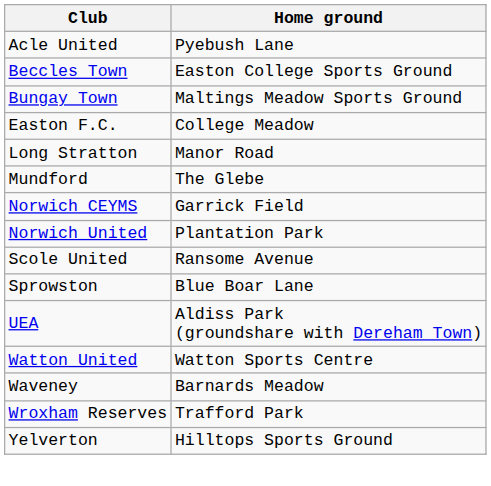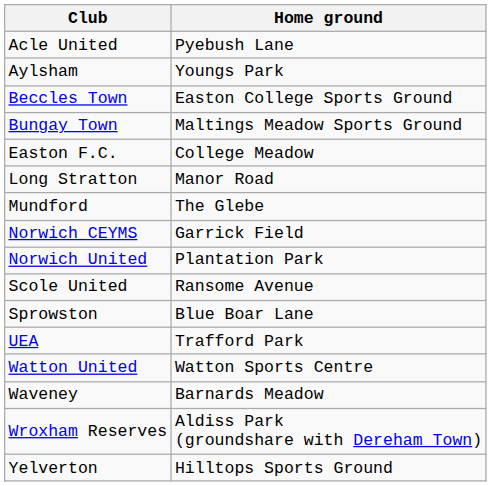 <table class="wikitable">
 <tr>
 <th>Club</th>
 <th>Home ground</th>
 </tr>
 <tr>
 <td>Acle United</td>
 <td>Pyebush Lane</td>
+</tr>
+<tr>
+<td>Aylsham</td>
+<td>Youngs Park</td>
 </tr>
 <tr>
 <td><a href='#'>Beccles Town</a></td>
 <td>Easton College Sports Ground</td>
 </tr>
 <tr>
 <td><a href='#'>Bungay Town</a></td>
 <td>Maltings Meadow Sports Ground</td>
 </tr>
 <tr>
 <td>Easton F.C.</td>
 <td>College Meadow</td>
 </tr>
 <tr>
 <td>Long Stratton</td>
 <td>Manor Road</td>
 </tr>
 <tr>
 <td>Mundford</td>
 <td>The Glebe</td>
 </tr>
 <tr>
 <td><a href='#'>Norwich CEYMS</a></td>
 <td>Garrick Field</td>
 </tr>
 <tr>
 <td><a href='#'>Norwich United</a></td>
 <td>Plantation Park</td>
 </tr>
 <tr>
 <td>Scole United</td>
 <td>Ransome Avenue</td>
 </tr>
 <tr>
 <td>Sprowston</td>
 <td>Blue Boar Lane</td>
 </tr>
 <tr>
 <td><a href='#'>UEA</a></td>
-<td>Aldiss Park<br>(groundshare with <a href='#'>Dereham Town</a>)</td>
+<td>Trafford Park</td>
 </tr>
 <tr>
 <td><a href='#'>Watton United</a></td>
 <td>Watton Sports Centre</td>
 </tr>
 <tr>
 <td>Waveney</td>
 <td>Barnards Meadow</td>
 </tr>
 <tr>
 <td><a href='#'>Wroxham</a> Reserves</td>
-<td>Trafford Park</td>
+<td>Aldiss Park<br>(groundshare with <a href='#'>Dereham Town</a>)</td>
 </tr>
 <tr>
 <td>Yelverton</td>
 <td>Hilltops Sports Ground</td>
 </tr>
 </table>
